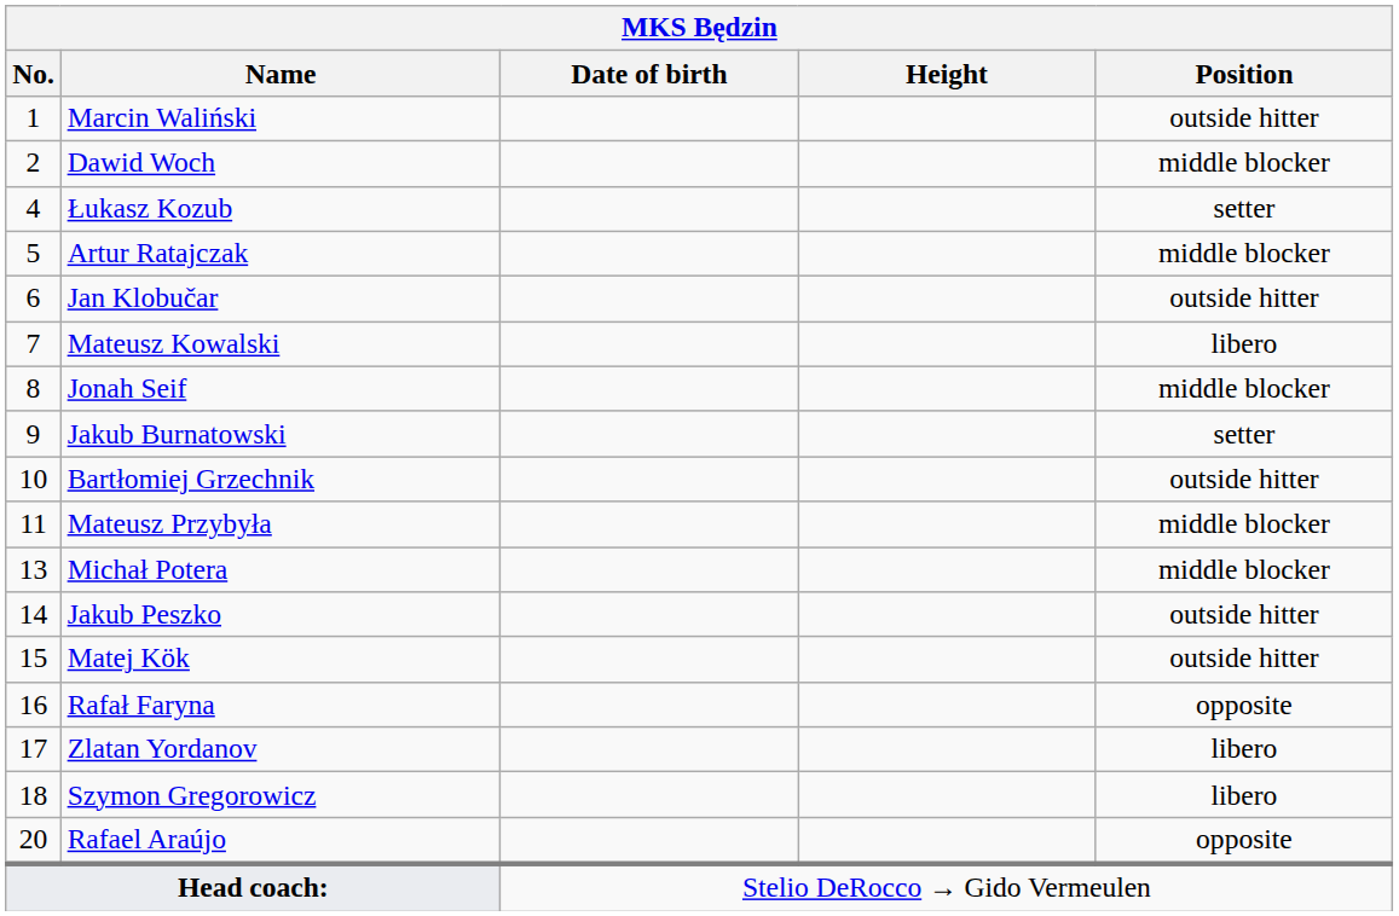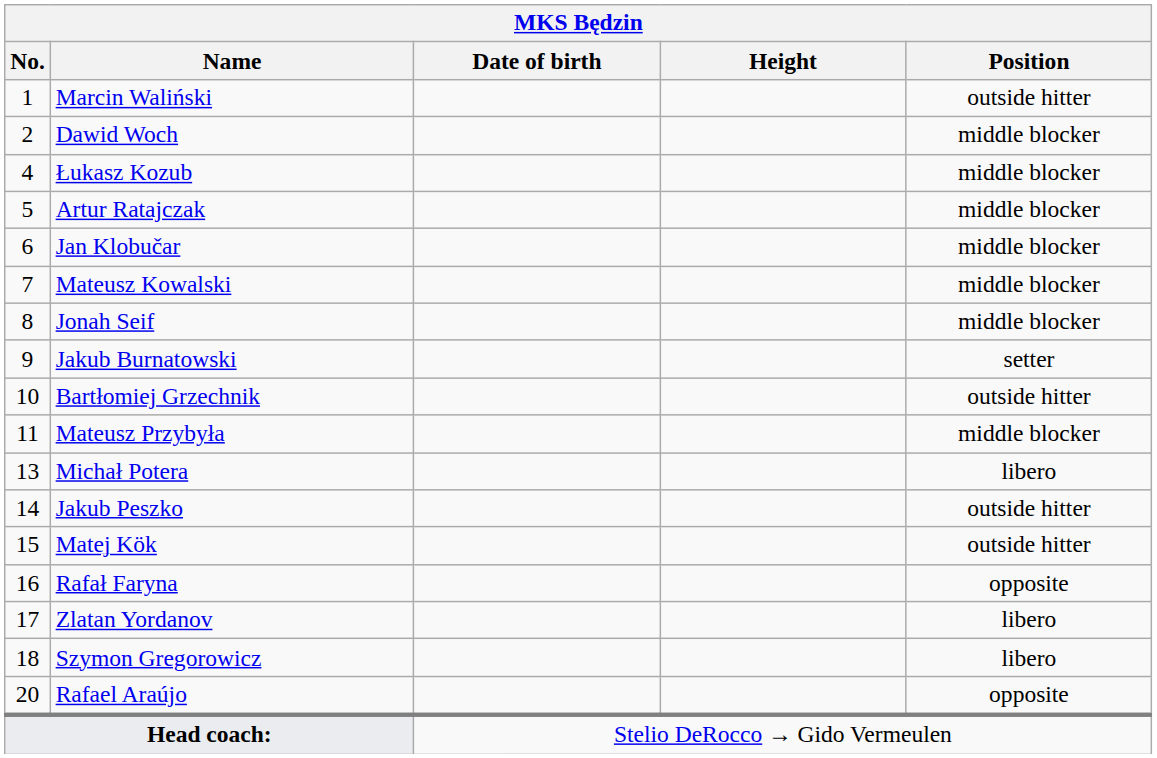 <table class="wikitable collapsible collapsed" style="font-size:100%; text-align:center">
 <tr>
 <th colspan=5 style="width:30em"><a href='#'>MKS Będzin</a></th>
 </tr>
 <tr>
 <th>No.</th>
 <th style="width:15em">Name</th>
 <th style="width:10em">Date of birth</th>
 <th style="width:10em">Height</th>
 <th style="width:10em">Position</th>
 </tr>
 <tr>
 <td>1</td>
 <td align=left> <a href='#'>Marcin Waliński</a></td>
 <td align=right></td>
 <td></td>
 <td>outside hitter</td>
 </tr>
 <tr>
 <td>2</td>
 <td align=left> <a href='#'>Dawid Woch</a></td>
 <td align=right></td>
 <td></td>
 <td>middle blocker</td>
 </tr>
 <tr>
 <td>4</td>
 <td align=left> <a href='#'>Łukasz Kozub</a></td>
 <td align=right></td>
 <td></td>
-<td>setter</td>
+<td>middle blocker</td>
 </tr>
 <tr>
 <td>5</td>
 <td align=left> <a href='#'>Artur Ratajczak</a></td>
 <td align=right></td>
 <td></td>
 <td>middle blocker</td>
 </tr>
 <tr>
 <td>6</td>
 <td align=left> <a href='#'>Jan Klobučar</a></td>
 <td align=right></td>
 <td></td>
-<td>outside hitter</td>
+<td>middle blocker</td>
 </tr>
 <tr>
 <td>7</td>
 <td align=left> <a href='#'>Mateusz Kowalski</a></td>
 <td align=right></td>
 <td></td>
-<td>libero</td>
+<td>middle blocker</td>
 </tr>
 <tr>
 <td>8</td>
 <td align=left> <a href='#'>Jonah Seif</a></td>
 <td align=right></td>
 <td></td>
 <td>middle blocker</td>
 </tr>
 <tr>
 <td>9</td>
 <td align=left> <a href='#'>Jakub Burnatowski</a></td>
 <td align=right></td>
 <td></td>
 <td>setter</td>
 </tr>
 <tr>
 <td>10</td>
 <td align=left> <a href='#'>Bartłomiej Grzechnik</a></td>
 <td align=right></td>
 <td></td>
 <td>outside hitter</td>
 </tr>
 <tr>
 <td>11</td>
 <td align=left> <a href='#'>Mateusz Przybyła</a></td>
 <td align=right></td>
 <td></td>
 <td>middle blocker</td>
 </tr>
 <tr>
 <td>13</td>
 <td align=left> <a href='#'>Michał Potera</a></td>
 <td align=right></td>
 <td></td>
-<td>middle blocker</td>
+<td>libero</td>
 </tr>
 <tr>
 <td>14</td>
 <td align=left> <a href='#'>Jakub Peszko</a></td>
 <td align=right></td>
 <td></td>
 <td>outside hitter</td>
 </tr>
 <tr>
 <td>15</td>
 <td align=left> <a href='#'>Matej Kök</a></td>
 <td align=right></td>
 <td></td>
 <td>outside hitter</td>
 </tr>
 <tr>
 <td>16</td>
 <td align=left> <a href='#'>Rafał Faryna</a></td>
 <td align=right></td>
 <td></td>
 <td>opposite</td>
 </tr>
 <tr>
 <td>17</td>
 <td align=left> <a href='#'>Zlatan Yordanov</a></td>
 <td align=right></td>
 <td></td>
 <td>libero</td>
 </tr>
 <tr>
 <td>18</td>
 <td align=left> <a href='#'>Szymon Gregorowicz</a></td>
 <td align=right></td>
 <td></td>
 <td>libero</td>
 </tr>
 <tr>
 <td>20</td>
 <td align=left> <a href='#'>Rafael Araújo</a></td>
 <td align=right></td>
 <td></td>
 <td>opposite</td>
 </tr>
 <tr style="border-top: 3px solid grey">
 <td colspan=2 style="background:#EAECF0"><strong>Head coach:</strong></td>
 <td colspan=3> <a href='#'>Stelio DeRocco</a> →  Gido Vermeulen</td>
 </tr>
 </table>
